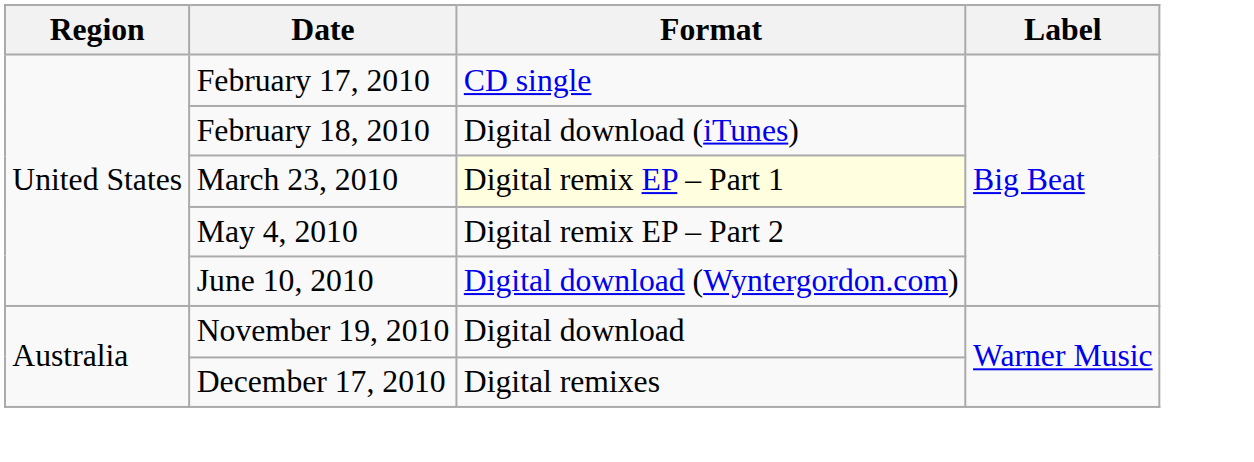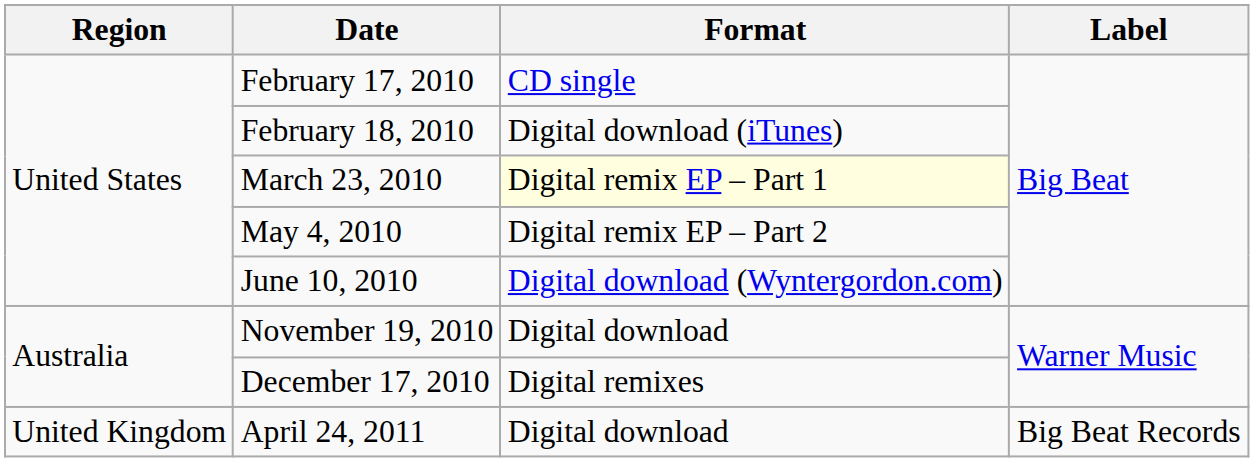 <table class=wikitable>
 <tr>
 <th>Region</th>
 <th>Date</th>
 <th>Format</th>
 <th>Label</th>
 </tr>
 <tr>
 <td rowspan="5">United States</td>
 <td>February 17, 2010</td>
 <td><a href='#'>CD single</a></td>
 <td rowspan="5"><a href='#'>Big Beat</a></td>
 </tr>
 <tr>
 <td>February 18, 2010</td>
 <td>Digital download (<a href='#'>iTunes</a>)</td>
 </tr>
 <tr>
 <td>March 23, 2010</td>
 <td style="background: lightyellow;">Digital remix <a href='#'>EP</a> – Part 1</td>
 </tr>
 <tr>
 <td>May 4, 2010</td>
 <td>Digital remix EP – Part 2</td>
 </tr>
 <tr>
 <td>June 10, 2010</td>
 <td><a href='#'>Digital download</a> (<a href='#'>Wyntergordon.com</a>)</td>
 </tr>
 <tr>
 <td rowspan="2">Australia</td>
 <td>November 19, 2010</td>
 <td>Digital download</td>
 <td rowspan="2"><a href='#'>Warner Music</a></td>
 </tr>
 <tr>
 <td>December 17, 2010</td>
 <td>Digital remixes</td>
 </tr>
+<tr>
+<td>United Kingdom</td>
+<td>April 24, 2011</td>
+<td>Digital download</td>
+<td>Big Beat Records</td>
+</tr>
 </table>
